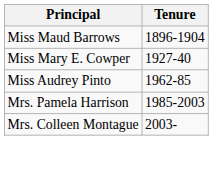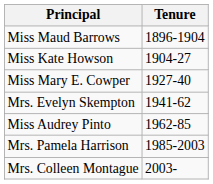 <table class="wikitable mw-collapsible">
 <tr>
 <th>Principal</th>
 <th>Tenure</th>
 </tr>
 <tr>
 <td>Miss Maud Barrows</td>
 <td>1896-1904</td>
 </tr>
 <tr>
+<td>Miss Kate Howson</td>
+<td>1904-27</td>
+</tr>
+<tr>
 <td>Miss Mary E. Cowper</td>
 <td>1927-40</td>
+</tr>
+<tr>
+<td>Mrs. Evelyn Skempton</td>
+<td>1941-62</td>
 </tr>
 <tr>
 <td>Miss Audrey Pinto</td>
 <td>1962-85</td>
 </tr>
 <tr>
 <td>Mrs. Pamela Harrison</td>
 <td>1985-2003</td>
 </tr>
 <tr>
 <td>Mrs. Colleen Montague</td>
 <td>2003-</td>
 </tr>
 </table>
